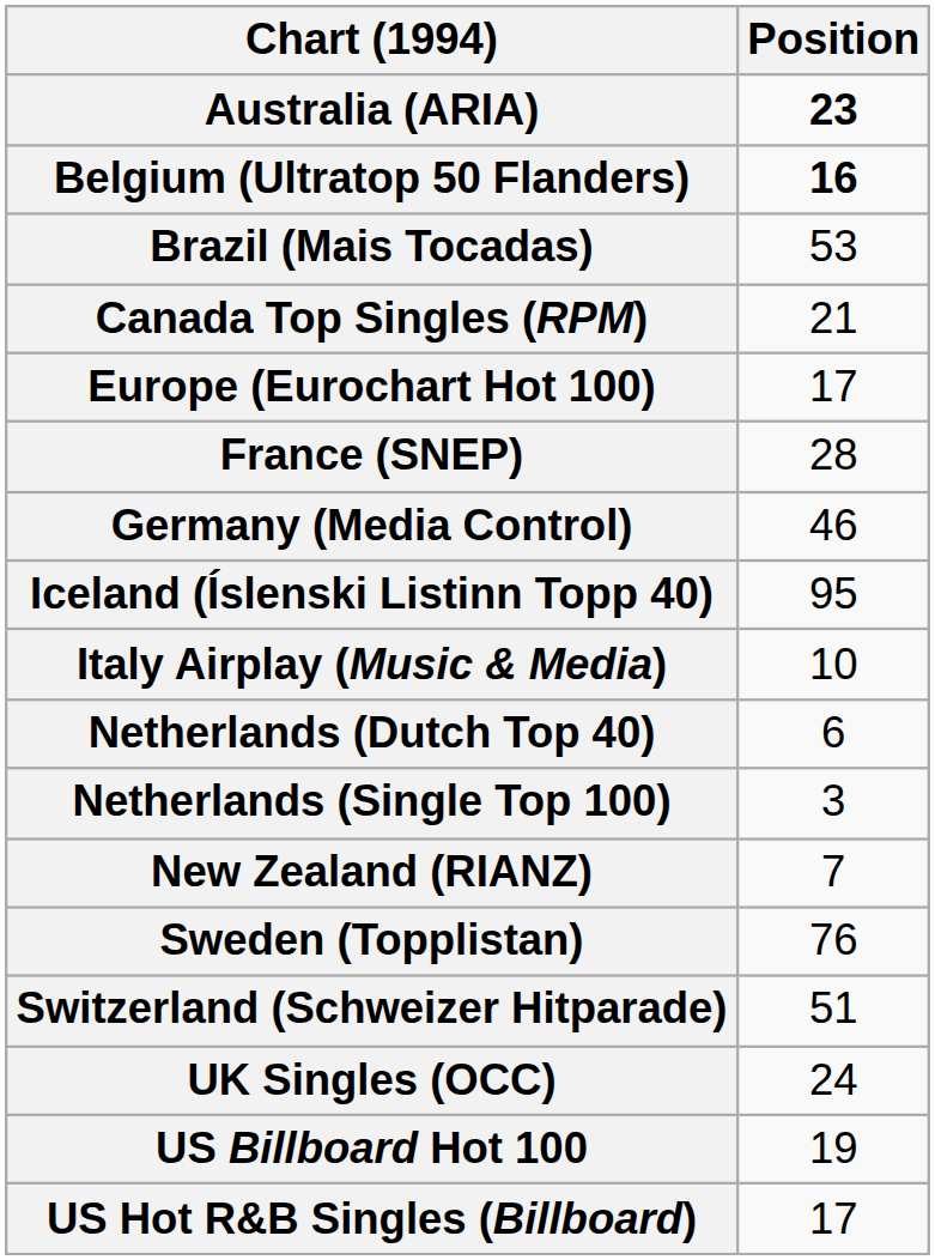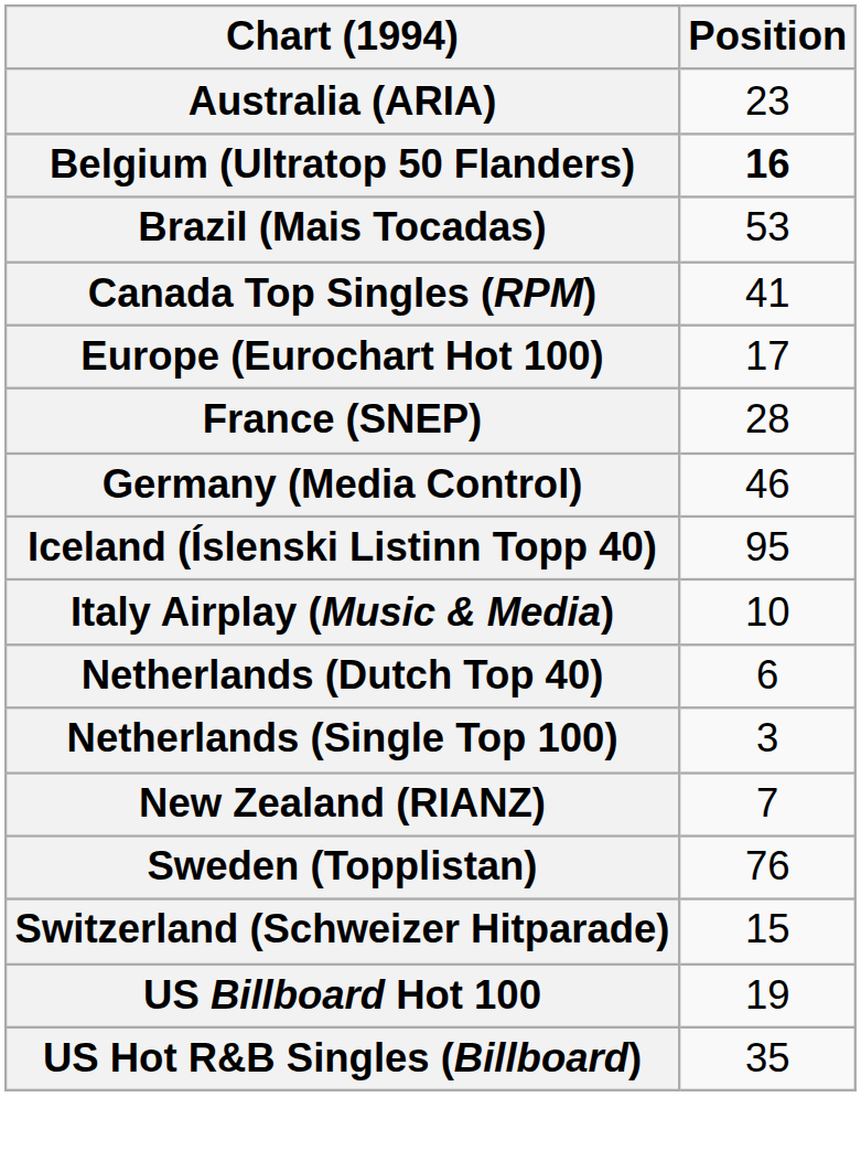 <table class="wikitable sortable plainrowheaders" style="text-align:center">
 <tr>
 <th scope="col">Chart (1994)</th>
 <th scope="col">Position</th>
 </tr>
 <tr>
 <th scope="row">Australia (ARIA)</th>
-<td><strong>23</strong></td>
+<td>23</td>
 </tr>
 <tr>
 <th scope="row">Belgium (Ultratop 50 Flanders)</th>
 <td><strong>16</strong></td>
 </tr>
 <tr>
 <th scope="row">Brazil (Mais Tocadas)</th>
 <td>53</td>
 </tr>
 <tr>
 <th scope="row">Canada Top Singles (<em>RPM</em>)</th>
-<td>21</td>
+<td>41</td>
 </tr>
 <tr>
 <th scope="row">Europe (Eurochart Hot 100)</th>
 <td>17</td>
 </tr>
 <tr>
 <th scope="row">France (SNEP)</th>
 <td>28</td>
 </tr>
 <tr>
 <th scope="row">Germany (Media Control)</th>
 <td>46</td>
 </tr>
 <tr>
 <th scope="row">Iceland (Íslenski Listinn Topp 40)</th>
 <td>95</td>
 </tr>
 <tr>
 <th scope="row">Italy Airplay (<em>Music & Media</em>)</th>
 <td>10</td>
 </tr>
 <tr>
 <th scope="row">Netherlands (Dutch Top 40)</th>
 <td>6</td>
 </tr>
 <tr>
 <th scope="row">Netherlands (Single Top 100)</th>
 <td>3</td>
 </tr>
 <tr>
 <th scope="row">New Zealand (RIANZ)</th>
 <td>7</td>
 </tr>
 <tr>
 <th scope="row">Sweden (Topplistan)</th>
 <td>76</td>
 </tr>
 <tr>
 <th scope="row">Switzerland (Schweizer Hitparade)</th>
-<td>51</td>
-</tr>
-<tr>
-<th scope="row">UK Singles (OCC)</th>
-<td>24</td>
+<td>15</td>
 </tr>
 <tr>
 <th scope="row">US <em>Billboard</em> Hot 100</th>
 <td>19</td>
 </tr>
 <tr>
 <th scope="row">US Hot R&B Singles (<em>Billboard</em>)</th>
-<td>17</td>
+<td>35</td>
 </tr>
 </table>
